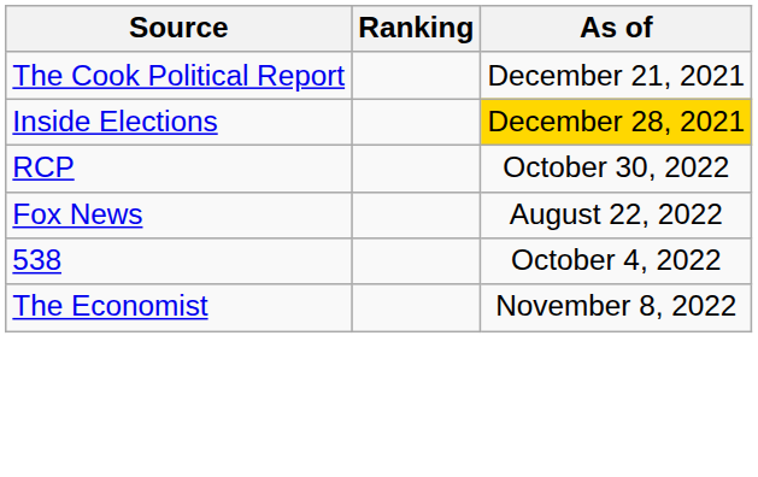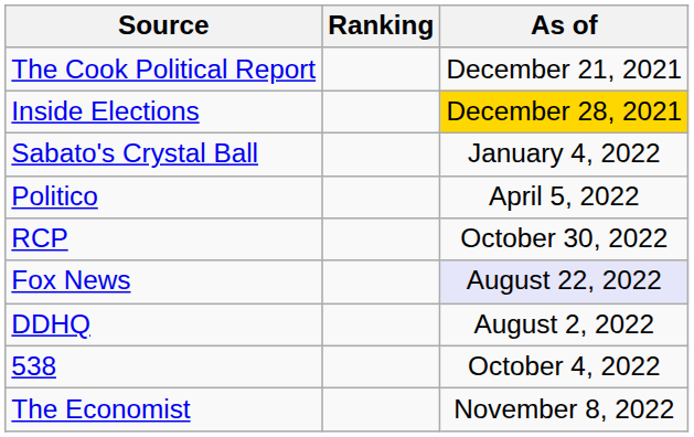 <table class="wikitable" style="text-align:center">
 <tr>
 <th>Source</th>
 <th>Ranking</th>
 <th>As of</th>
 </tr>
 <tr>
 <td align=left><a href='#'>The Cook Political Report</a></td>
 <td></td>
 <td>December 21, 2021</td>
 </tr>
 <tr>
 <td align=left><a href='#'>Inside Elections</a></td>
 <td></td>
 <td style="background: gold;">December 28, 2021</td>
 </tr>
 <tr>
+<td align=left><a href='#'>Sabato's Crystal Ball</a></td>
+<td></td>
+<td>January 4, 2022</td>
+</tr>
+<tr>
+<td align=left><a href='#'>Politico</a></td>
+<td></td>
+<td>April 5, 2022</td>
+</tr>
+<tr>
 <td align="left"><a href='#'>RCP</a></td>
 <td></td>
 <td>October 30, 2022</td>
 </tr>
 <tr>
 <td align=left><a href='#'>Fox News</a></td>
 <td></td>
-<td>August 22, 2022</td>
+<td style="background: lavender;">August 22, 2022</td>
+</tr>
+<tr>
+<td align="left"><a href='#'>DDHQ</a></td>
+<td></td>
+<td>August 2, 2022</td>
 </tr>
 <tr>
 <td align="left"><a href='#'>538</a></td>
 <td></td>
 <td>October 4, 2022</td>
 </tr>
 <tr>
 <td align="left"><a href='#'>The Economist</a></td>
 <td></td>
 <td>November 8, 2022</td>
 </tr>
 </table>
